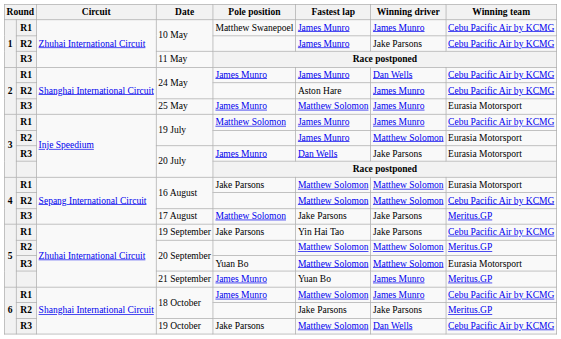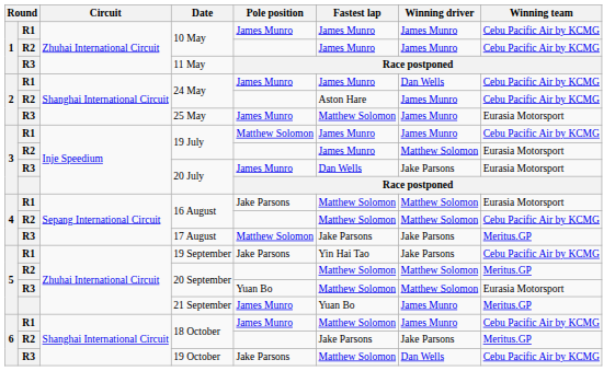 <table class="wikitable" style="font-size: 85%;">
 <tr>
 <th colspan=2>Round</th>
 <th>Circuit</th>
 <th>Date</th>
 <th>Pole position</th>
 <th>Fastest lap</th>
 <th>Winning driver</th>
 <th>Winning team</th>
 </tr>
 <tr>
 <th rowspan=3>1</th>
 <th>R1</th>
 <td rowspan=3> <a href='#'>Zhuhai International Circuit</a></td>
 <td rowspan=2>10 May</td>
-<td> Matthew Swanepoel</td>
+<td> <a href='#'>James Munro</a></td>
 <td> <a href='#'>James Munro</a></td>
 <td> <a href='#'>James Munro</a></td>
 <td nowrap> <a href='#'>Cebu Pacific Air by KCMG</a></td>
 </tr>
 <tr>
 <th>R2</th>
 <td></td>
 <td> <a href='#'>James Munro</a></td>
-<td> Jake Parsons</td>
+<td> <a href='#'>James Munro</a></td>
 <td> <a href='#'>Cebu Pacific Air by KCMG</a></td>
 </tr>
 <tr>
 <th>R3</th>
 <td>11 May</td>
 <th colspan=4>Race postponed</th>
 </tr>
 <tr>
 <th rowspan=3>2</th>
 <th>R1</th>
 <td rowspan=3 nowrap> <a href='#'>Shanghai International Circuit</a></td>
 <td rowspan=2>24 May</td>
 <td> <a href='#'>James Munro</a></td>
 <td> <a href='#'>James Munro</a></td>
 <td> <a href='#'>Dan Wells</a></td>
 <td> <a href='#'>Cebu Pacific Air by KCMG</a></td>
 </tr>
 <tr>
 <th>R2</th>
 <td></td>
 <td> Aston Hare</td>
 <td> <a href='#'>James Munro</a></td>
 <td> <a href='#'>Cebu Pacific Air by KCMG</a></td>
 </tr>
 <tr>
 <th>R3</th>
 <td>25 May</td>
 <td> <a href='#'>James Munro</a></td>
 <td> <a href='#'>Matthew Solomon</a></td>
 <td> <a href='#'>James Munro</a></td>
 <td> Eurasia Motorsport</td>
 </tr>
 <tr>
 <th rowspan=4>3</th>
 <th>R1</th>
 <td rowspan=4> <a href='#'>Inje Speedium</a></td>
 <td rowspan=2>19 July</td>
 <td> <a href='#'>Matthew Solomon</a></td>
 <td> <a href='#'>James Munro</a></td>
 <td> <a href='#'>James Munro</a></td>
 <td> <a href='#'>Cebu Pacific Air by KCMG</a></td>
 </tr>
 <tr>
 <th>R2</th>
 <td></td>
 <td> <a href='#'>James Munro</a></td>
 <td> <a href='#'>Matthew Solomon</a></td>
 <td> Eurasia Motorsport</td>
 </tr>
 <tr>
 <th>R3</th>
 <td rowspan=2>20 July</td>
 <td> <a href='#'>James Munro</a></td>
 <td> <a href='#'>Dan Wells</a></td>
 <td> Jake Parsons</td>
 <td> Eurasia Motorsport</td>
 </tr>
 <tr>
 <th></th>
 <th colspan=4>Race postponed</th>
 </tr>
 <tr>
 <th rowspan=3>4</th>
 <th>R1</th>
 <td rowspan=3> <a href='#'>Sepang International Circuit</a></td>
 <td rowspan=2>16 August</td>
 <td> Jake Parsons</td>
 <td> <a href='#'>Matthew Solomon</a></td>
 <td> <a href='#'>Matthew Solomon</a></td>
 <td> Eurasia Motorsport</td>
 </tr>
 <tr>
 <th>R2</th>
 <td></td>
 <td nowrap> <a href='#'>Matthew Solomon</a></td>
 <td nowrap> <a href='#'>Matthew Solomon</a></td>
 <td> <a href='#'>Cebu Pacific Air by KCMG</a></td>
 </tr>
 <tr>
 <th>R3</th>
 <td>17 August</td>
 <td nowrap> <a href='#'>Matthew Solomon</a></td>
 <td> Jake Parsons</td>
 <td> Jake Parsons</td>
 <td> <a href='#'>Meritus.GP</a></td>
 </tr>
 <tr>
 <th rowspan=4>5</th>
 <th>R1</th>
 <td rowspan=4> <a href='#'>Zhuhai International Circuit</a></td>
 <td nowrap>19 September</td>
 <td> Jake Parsons</td>
 <td> Yin Hai Tao</td>
 <td> Jake Parsons</td>
 <td> <a href='#'>Cebu Pacific Air by KCMG</a></td>
 </tr>
 <tr>
 <th>R2</th>
 <td rowspan=2>20 September</td>
 <td></td>
 <td> <a href='#'>Matthew Solomon</a></td>
 <td> <a href='#'>Matthew Solomon</a></td>
 <td> <a href='#'>Meritus.GP</a></td>
 </tr>
 <tr>
 <th>R3</th>
 <td> Yuan Bo</td>
 <td> <a href='#'>Matthew Solomon</a></td>
 <td> <a href='#'>Matthew Solomon</a></td>
 <td> Eurasia Motorsport</td>
 </tr>
 <tr>
 <th></th>
 <td>21 September</td>
 <td> <a href='#'>James Munro</a></td>
 <td> Yuan Bo</td>
 <td> <a href='#'>James Munro</a></td>
 <td> <a href='#'>Meritus.GP</a></td>
 </tr>
 <tr>
 <th rowspan=3>6</th>
 <th>R1</th>
 <td rowspan=3> <a href='#'>Shanghai International Circuit</a></td>
 <td rowspan=2>18 October</td>
 <td> <a href='#'>James Munro</a></td>
 <td nowrap> <a href='#'>Matthew Solomon</a></td>
 <td> <a href='#'>James Munro</a></td>
 <td> <a href='#'>Cebu Pacific Air by KCMG</a></td>
 </tr>
 <tr>
 <th>R2</th>
 <td></td>
 <td> Jake Parsons</td>
 <td> Jake Parsons</td>
 <td> <a href='#'>Meritus.GP</a></td>
 </tr>
 <tr>
 <th>R3</th>
 <td>19 October</td>
 <td> Jake Parsons</td>
 <td> <a href='#'>Matthew Solomon</a></td>
 <td> <a href='#'>Dan Wells</a></td>
 <td> <a href='#'>Cebu Pacific Air by KCMG</a></td>
 </tr>
 </table>
